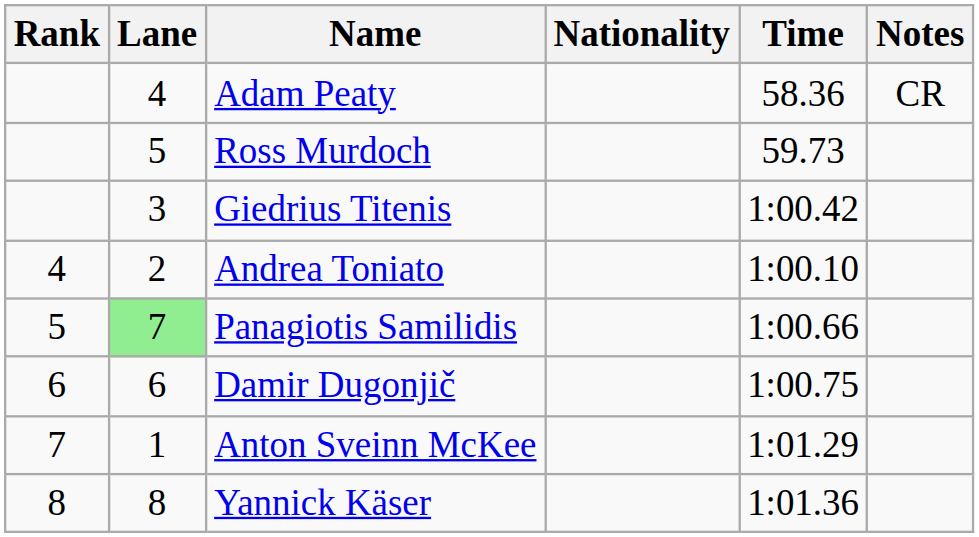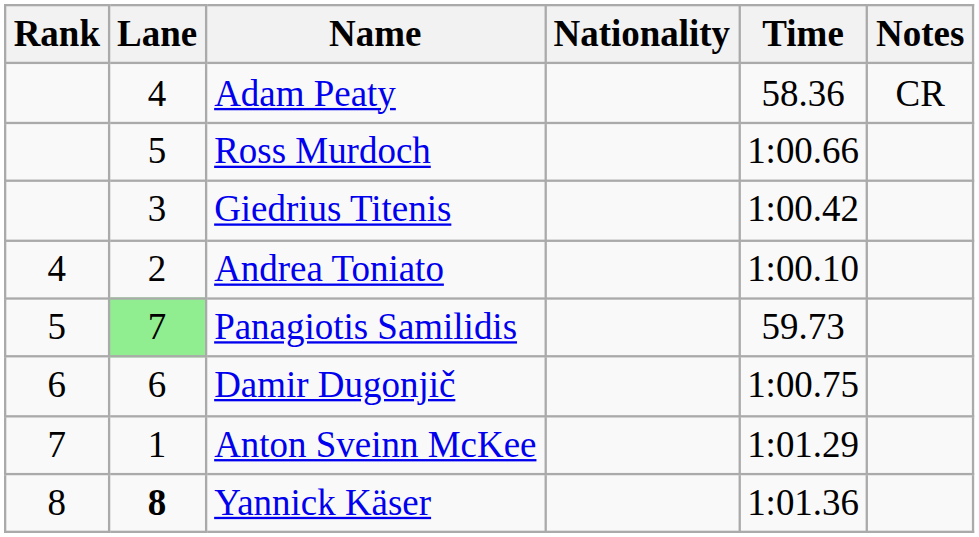 <table class="wikitable sortable" style="text-align:center">
 <tr>
 <th>Rank</th>
 <th>Lane</th>
 <th>Name</th>
 <th>Nationality</th>
 <th>Time</th>
 <th>Notes</th>
 </tr>
 <tr>
 <td></td>
 <td>4</td>
 <td align=left><a href='#'>Adam Peaty</a></td>
 <td align=left></td>
 <td>58.36</td>
 <td>CR</td>
 </tr>
 <tr>
 <td></td>
 <td>5</td>
 <td align=left><a href='#'>Ross Murdoch</a></td>
 <td align=left></td>
-<td>59.73</td>
+<td>1:00.66</td>
 <td></td>
 </tr>
 <tr>
 <td></td>
 <td>3</td>
 <td align=left><a href='#'>Giedrius Titenis</a></td>
 <td align=left></td>
 <td>1:00.42</td>
 <td></td>
 </tr>
 <tr>
 <td>4</td>
 <td>2</td>
 <td align=left><a href='#'>Andrea Toniato</a></td>
 <td align=left></td>
 <td>1:00.10</td>
 <td></td>
 </tr>
 <tr>
 <td>5</td>
 <td style="background: lightgreen;">7</td>
 <td align=left><a href='#'>Panagiotis Samilidis</a></td>
 <td align=left></td>
-<td>1:00.66</td>
+<td>59.73</td>
 <td></td>
 </tr>
 <tr>
 <td>6</td>
 <td>6</td>
 <td align=left><a href='#'>Damir Dugonjič</a></td>
 <td align=left></td>
 <td>1:00.75</td>
 <td></td>
 </tr>
 <tr>
 <td>7</td>
 <td>1</td>
 <td align=left><a href='#'>Anton Sveinn McKee</a></td>
 <td align=left></td>
 <td>1:01.29</td>
 <td></td>
 </tr>
 <tr>
 <td>8</td>
-<td>8</td>
+<td><strong>8</strong></td>
 <td align=left><a href='#'>Yannick Käser</a></td>
 <td align=left></td>
 <td>1:01.36</td>
 <td></td>
 </tr>
 </table>
